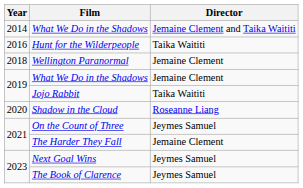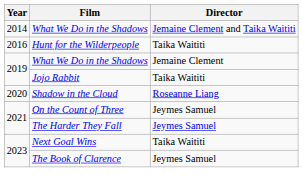 <table class="wikitable">
 <tr>
 <th>Year</th>
 <th>Film</th>
 <th>Director</th>
 </tr>
 <tr>
 <td>2014</td>
 <td><em><a href='#'>What We Do in the Shadows</a></em></td>
 <td><a href='#'>Jemaine Clement</a> and <a href='#'>Taika Waititi</a></td>
 </tr>
 <tr>
 <td>2016</td>
 <td><em><a href='#'>Hunt for the Wilderpeople</a></em></td>
 <td>Taika Waititi</td>
-</tr>
-<tr>
-<td>2018</td>
-<td><em><a href='#'>Wellington Paranormal</a></em></td>
-<td>Jemaine Clement</td>
 </tr>
 <tr>
 <td rowspan="2">2019</td>
 <td><em><a href='#'>What We Do in the Shadows</a></em></td>
 <td>Jemaine Clement</td>
 </tr>
 <tr>
 <td><em><a href='#'>Jojo Rabbit</a></em></td>
 <td>Taika Waititi</td>
 </tr>
 <tr>
 <td>2020</td>
 <td><em><a href='#'>Shadow in the Cloud</a></em></td>
 <td><a href='#'>Roseanne Liang</a></td>
 </tr>
 <tr>
 <td rowspan="2">2021</td>
 <td><em><a href='#'>On the Count of Three</a></em></td>
 <td>Jeymes Samuel</td>
 </tr>
 <tr>
 <td><em><a href='#'>The Harder They Fall</a></em></td>
-<td>Jemaine Clement</td>
+<td><a href='#'>Jeymes Samuel</a></td>
 </tr>
 <tr>
 <td rowspan="2">2023</td>
 <td><em><a href='#'>Next Goal Wins</a></em></td>
-<td>Jeymes Samuel</td>
+<td>Taika Waititi</td>
 </tr>
 <tr>
 <td><em><a href='#'>The Book of Clarence</a></em></td>
 <td>Jeymes Samuel</td>
 </tr>
 </table>
